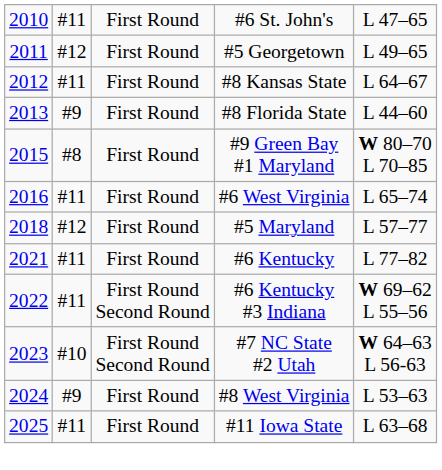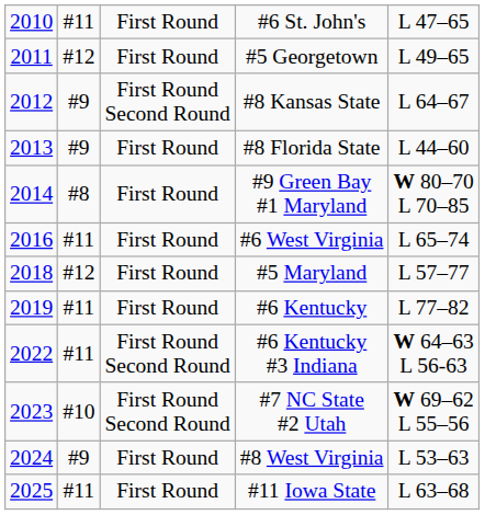 <table class="wikitable" style="text-align:center">
 <tr>
 <td><a href='#'>2010</a></td>
 <td>#11</td>
 <td>First Round</td>
 <td>#6 St. John's</td>
 <td>L 47–65</td>
 </tr>
 <tr>
 <td><a href='#'>2011</a></td>
 <td>#12</td>
 <td>First Round</td>
 <td>#5 Georgetown</td>
 <td>L 49–65</td>
 </tr>
 <tr>
 <td><a href='#'>2012</a></td>
-<td>#11</td>
-<td>First Round</td>
+<td>#9</td>
+<td>First Round <br>Second Round</td>
 <td>#8 Kansas State</td>
 <td>L 64–67</td>
 </tr>
 <tr>
 <td><a href='#'>2013</a></td>
 <td>#9</td>
 <td>First Round</td>
 <td>#8 Florida State</td>
 <td>L 44–60</td>
 </tr>
 <tr>
-<td><a href='#'>2015</a></td>
+<td><a href='#'>2014</a></td>
 <td>#8</td>
 <td>First Round</td>
 <td>#9 <a href='#'>Green Bay</a><br>#1 <a href='#'>Maryland</a></td>
 <td><strong>W</strong> 80–70<br>L 70–85</td>
 </tr>
 <tr>
 <td><a href='#'>2016</a></td>
 <td>#11</td>
 <td>First Round</td>
 <td>#6 <a href='#'>West Virginia</a></td>
 <td>L 65–74</td>
 </tr>
 <tr>
 <td><a href='#'>2018</a></td>
 <td>#12</td>
 <td>First Round</td>
 <td>#5 <a href='#'>Maryland</a></td>
 <td>L 57–77</td>
 </tr>
 <tr>
-<td><a href='#'>2021</a></td>
+<td><a href='#'>2019</a></td>
 <td>#11</td>
 <td>First Round</td>
 <td>#6 <a href='#'>Kentucky</a></td>
 <td>L 77–82</td>
 </tr>
 <tr>
 <td><a href='#'>2022</a></td>
 <td>#11</td>
 <td>First Round<br>Second Round</td>
 <td>#6 <a href='#'>Kentucky</a><br>#3 <a href='#'>Indiana</a></td>
-<td><strong>W</strong> 69–62<br>L 55–56</td>
+<td><strong>W</strong> 64–63<br>L 56-63</td>
 </tr>
 <tr>
 <td><a href='#'>2023</a></td>
 <td>#10</td>
 <td>First Round <br>Second Round</td>
 <td>#7 <a href='#'>NC State</a><br>#2 <a href='#'>Utah</a></td>
-<td><strong>W</strong> 64–63<br>L 56-63</td>
+<td><strong>W</strong> 69–62<br>L 55–56</td>
 </tr>
 <tr>
 <td><a href='#'>2024</a></td>
 <td>#9</td>
 <td>First Round</td>
 <td>#8 <a href='#'>West Virginia</a></td>
 <td>L 53–63</td>
 </tr>
 <tr>
 <td><a href='#'>2025</a></td>
 <td>#11</td>
 <td>First Round</td>
 <td>#11 <a href='#'>Iowa State</a></td>
 <td>L 63–68</td>
 </tr>
 </table>
